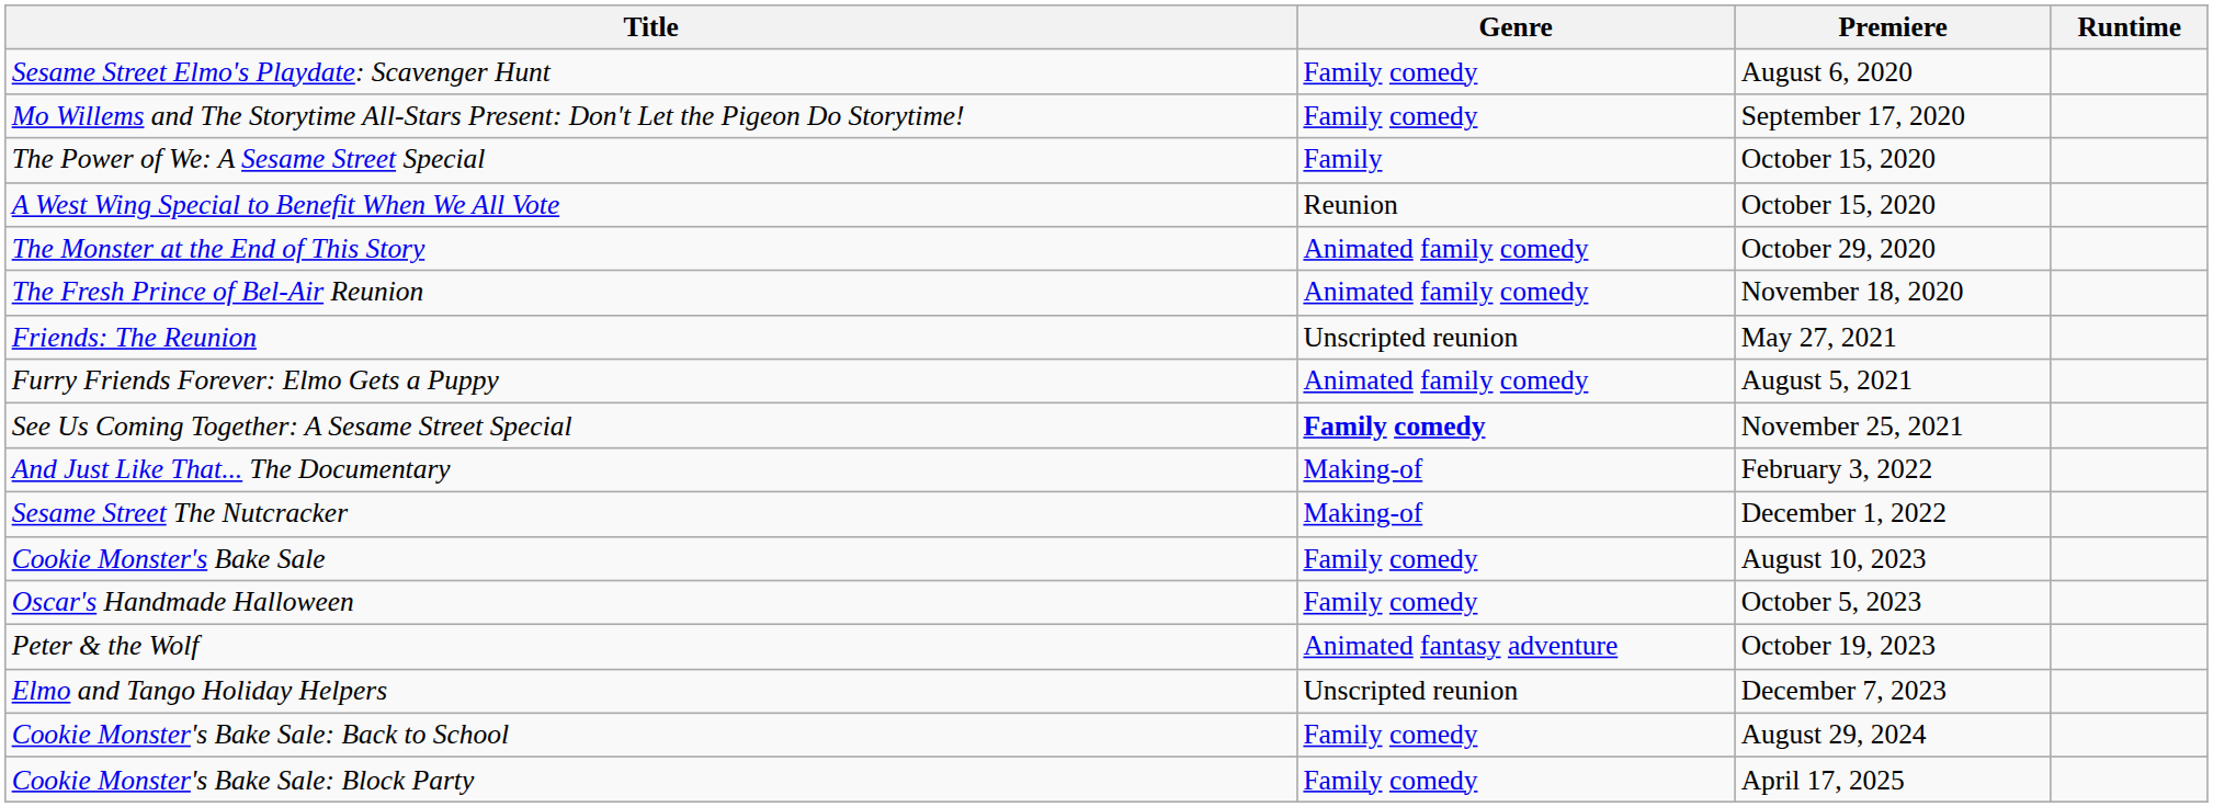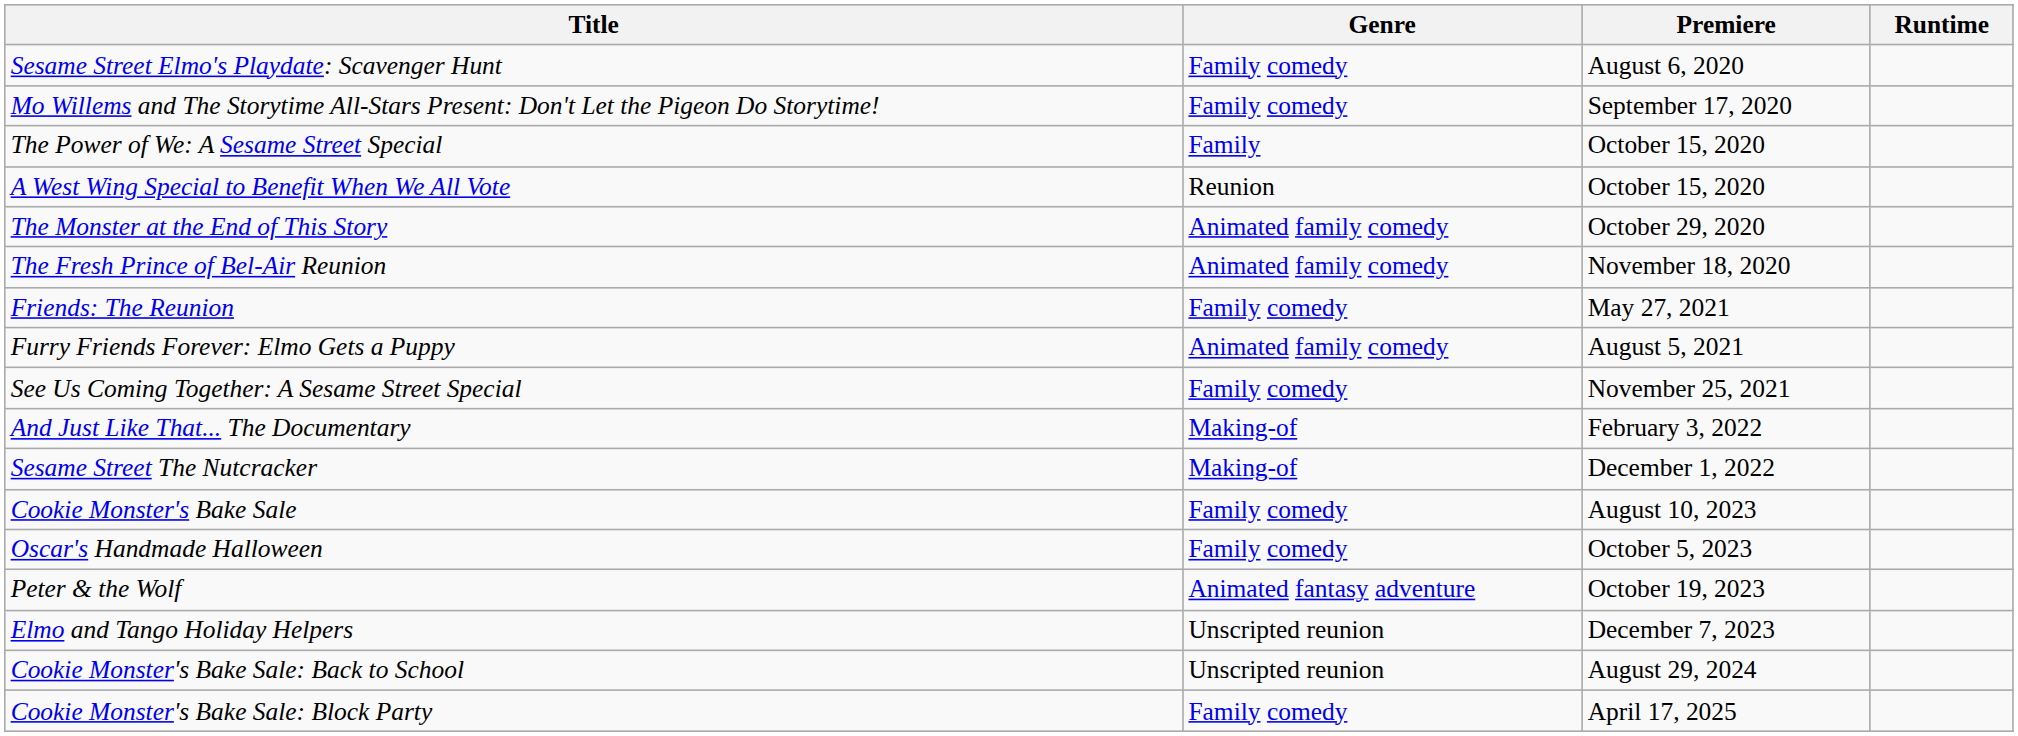 <table class="wikitable sortable" style="width:100%;">
 <tr>
 <th>Title</th>
 <th>Genre</th>
 <th>Premiere</th>
 <th>Runtime</th>
 </tr>
 <tr>
 <td><em><a href='#'>Sesame Street Elmo's Playdate</a>: Scavenger Hunt</em></td>
 <td><a href='#'>Family</a> <a href='#'>comedy</a></td>
 <td>August 6, 2020</td>
 <td></td>
 </tr>
 <tr>
 <td><em><a href='#'>Mo Willems</a> and The Storytime All-Stars Present: Don't Let the Pigeon Do Storytime!</em></td>
 <td><a href='#'>Family</a> <a href='#'>comedy</a></td>
 <td>September 17, 2020</td>
 <td></td>
 </tr>
 <tr>
 <td><em>The Power of We: A <a href='#'>Sesame Street</a> Special</em></td>
 <td><a href='#'>Family</a></td>
 <td>October 15, 2020</td>
 <td></td>
 </tr>
 <tr>
 <td><em><a href='#'>A West Wing Special to Benefit When We All Vote</a></em></td>
 <td>Reunion</td>
 <td>October 15, 2020</td>
 <td></td>
 </tr>
 <tr>
 <td><em><a href='#'>The Monster at the End of This Story</a></em></td>
 <td><a href='#'>Animated</a> <a href='#'>family</a> <a href='#'>comedy</a></td>
 <td>October 29, 2020</td>
 <td></td>
 </tr>
 <tr>
 <td><em><a href='#'>The Fresh Prince of Bel-Air</a> Reunion</em></td>
 <td><a href='#'>Animated</a> <a href='#'>family</a> <a href='#'>comedy</a></td>
 <td>November 18, 2020</td>
 <td></td>
 </tr>
 <tr>
 <td><em><a href='#'>Friends: The Reunion</a></em></td>
-<td>Unscripted reunion</td>
+<td><a href='#'>Family</a> <a href='#'>comedy</a></td>
 <td>May 27, 2021</td>
 <td></td>
 </tr>
 <tr>
 <td><em>Furry Friends Forever: Elmo Gets a Puppy</em></td>
 <td><a href='#'>Animated</a> <a href='#'>family</a> <a href='#'>comedy</a></td>
 <td>August 5, 2021</td>
 <td></td>
 </tr>
 <tr>
 <td><em>See Us Coming Together: A Sesame Street Special</em></td>
-<td><strong><a href='#'>Family</a> <a href='#'>comedy</a></strong></td>
+<td><a href='#'>Family</a> <a href='#'>comedy</a></td>
 <td>November 25, 2021</td>
 <td></td>
 </tr>
 <tr>
 <td><em><a href='#'>And Just Like That...</a> The Documentary</em></td>
 <td><a href='#'>Making-of</a></td>
 <td>February 3, 2022</td>
 <td></td>
 </tr>
 <tr>
 <td><em><a href='#'>Sesame Street</a> The Nutcracker</em></td>
 <td><a href='#'>Making-of</a></td>
 <td>December 1, 2022</td>
 <td></td>
 </tr>
 <tr>
 <td><em><a href='#'>Cookie Monster's</a> Bake Sale</em></td>
 <td><a href='#'>Family</a> <a href='#'>comedy</a></td>
 <td>August 10, 2023</td>
 <td></td>
 </tr>
 <tr>
 <td><em><a href='#'>Oscar's</a> Handmade Halloween</em></td>
 <td><a href='#'>Family</a> <a href='#'>comedy</a></td>
 <td>October 5, 2023</td>
 <td></td>
 </tr>
 <tr>
 <td><em>Peter & the Wolf</em></td>
 <td><a href='#'>Animated</a> <a href='#'>fantasy</a> <a href='#'>adventure</a></td>
 <td>October 19, 2023</td>
 <td></td>
 </tr>
 <tr>
 <td><em><a href='#'>Elmo</a> and Tango Holiday Helpers</em></td>
 <td>Unscripted reunion</td>
 <td>December 7, 2023</td>
 <td></td>
 </tr>
 <tr>
 <td><em><a href='#'>Cookie Monster</a>'s Bake Sale: Back to School</em></td>
-<td><a href='#'>Family</a> <a href='#'>comedy</a></td>
+<td>Unscripted reunion</td>
 <td>August 29, 2024</td>
 <td></td>
 </tr>
 <tr>
 <td><em><a href='#'>Cookie Monster</a>'s Bake Sale: Block Party</em></td>
 <td><a href='#'>Family</a> <a href='#'>comedy</a></td>
 <td>April 17, 2025</td>
 <td></td>
 </tr>
 <tr>
 </tr>
 </table>
